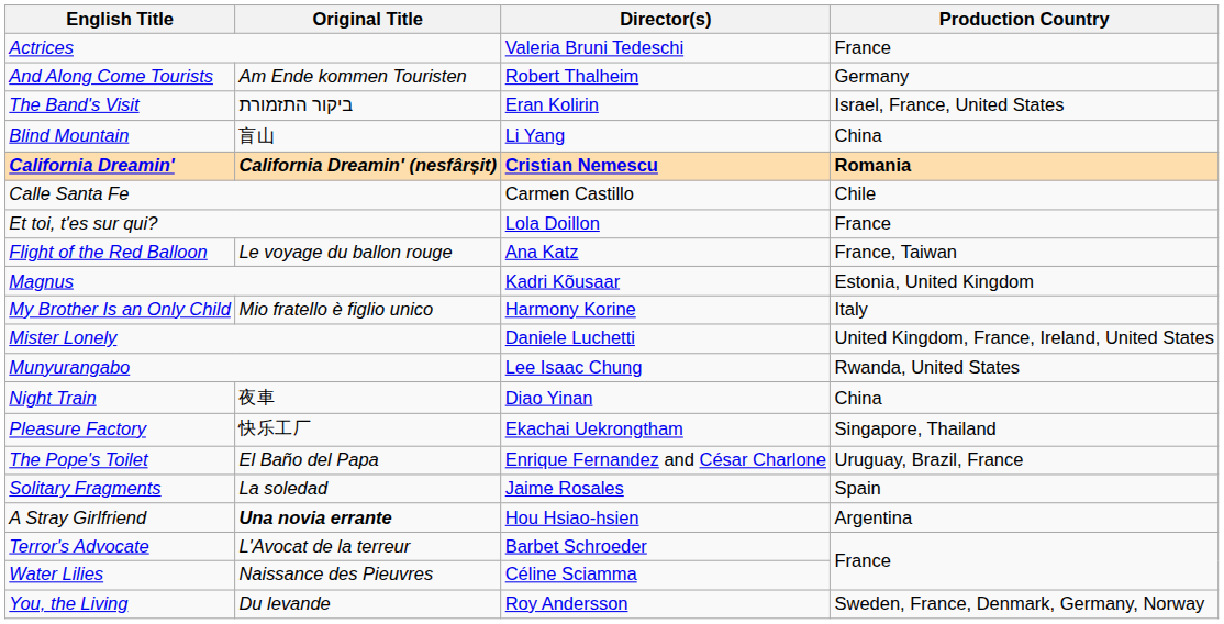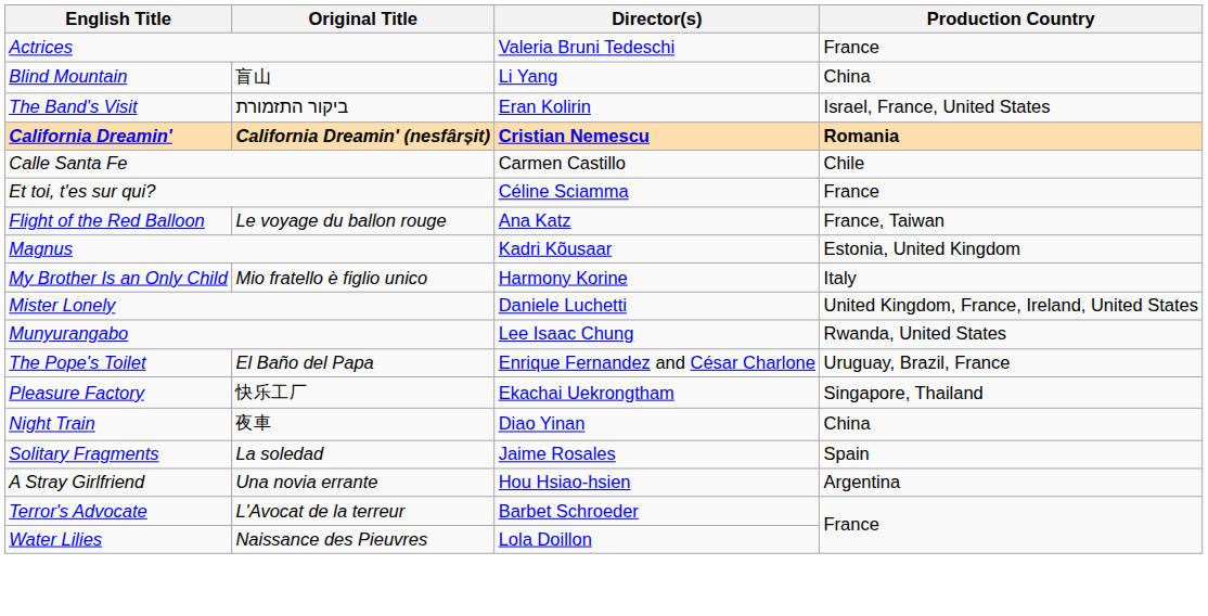 <table class="wikitable">
 <tr>
 <th>English Title</th>
 <th>Original Title</th>
 <th>Director(s)</th>
 <th>Production Country</th>
 </tr>
 <tr>
 <td colspan="2"><em><a href='#'>Actrices</a></em></td>
 <td><a href='#'>Valeria Bruni Tedeschi</a></td>
 <td>France</td>
 </tr>
 <tr>
-<td><em><a href='#'>And Along Come Tourists</a></em></td>
-<td><em>Am Ende kommen Touristen</em></td>
-<td><a href='#'>Robert Thalheim</a></td>
-<td>Germany</td>
+<td><em><a href='#'>Blind Mountain</a></em></td>
+<td>盲山</td>
+<td><a href='#'>Li Yang</a></td>
+<td>China</td>
 </tr>
 <tr>
 <td><em><a href='#'>The Band's Visit</a></em></td>
 <td>ביקור התזמורת</td>
 <td><a href='#'>Eran Kolirin</a></td>
 <td>Israel, France, United States</td>
-</tr>
-<tr>
-<td><em><a href='#'>Blind Mountain</a></em></td>
-<td>盲山</td>
-<td><a href='#'>Li Yang</a></td>
-<td>China</td>
 </tr>
 <tr style="background:#FFDEAD">
 <td><em><a href='#'><strong>California Dreamin'</strong></a></em></td>
 <td><strong><em>California Dreamin' (nesfârșit)</em></strong></td>
 <td><strong><a href='#'>Cristian Nemescu</a></strong></td>
 <td><strong>Romania</strong></td>
 </tr>
 <tr>
 <td colspan="2"><em>Calle Santa Fe</em></td>
 <td>Carmen Castillo</td>
 <td>Chile</td>
 </tr>
 <tr>
 <td colspan="2"><em>Et toi, t'es sur qui?</em></td>
-<td><a href='#'>Lola Doillon</a></td>
+<td><a href='#'>Céline Sciamma</a></td>
 <td>France</td>
 </tr>
 <tr>
 <td><em><a href='#'>Flight of the Red Balloon</a></em></td>
 <td><em>Le voyage du ballon rouge</em></td>
 <td><a href='#'>Ana Katz</a></td>
 <td>France, Taiwan</td>
 </tr>
 <tr>
 <td colspan="2"><em><a href='#'>Magnus</a></em></td>
 <td><a href='#'>Kadri Kõusaar</a></td>
 <td>Estonia, United Kingdom</td>
 </tr>
 <tr>
 <td><em><a href='#'>My Brother Is an Only Child</a></em></td>
 <td><em>Mio fratello è figlio unico</em></td>
 <td><a href='#'>Harmony Korine</a></td>
 <td>Italy</td>
 </tr>
 <tr>
 <td colspan="2"><em><a href='#'>Mister Lonely</a></em></td>
 <td><a href='#'>Daniele Luchetti</a></td>
 <td>United Kingdom, France, Ireland, United States</td>
 </tr>
 <tr>
 <td colspan="2"><em><a href='#'>Munyurangabo</a></em></td>
 <td><a href='#'>Lee Isaac Chung</a></td>
 <td>Rwanda, United States</td>
 </tr>
 <tr>
-<td><em><a href='#'>Night Train</a></em></td>
-<td>夜車</td>
-<td><a href='#'>Diao Yinan</a></td>
-<td>China</td>
+<td><em><a href='#'>The Pope's Toilet</a></em></td>
+<td><em>El Baño del Papa</em></td>
+<td><a href='#'>Enrique Fernandez</a> and <a href='#'>César Charlone</a></td>
+<td>Uruguay, Brazil, France</td>
 </tr>
 <tr>
 <td><em><a href='#'>Pleasure Factory</a></em></td>
 <td>快乐工厂</td>
 <td><a href='#'>Ekachai Uekrongtham</a></td>
 <td>Singapore, Thailand</td>
 </tr>
 <tr>
-<td><em><a href='#'>The Pope's Toilet</a></em></td>
-<td><em>El Baño del Papa</em></td>
-<td><a href='#'>Enrique Fernandez</a> and <a href='#'>César Charlone</a></td>
-<td>Uruguay, Brazil, France</td>
+<td><em><a href='#'>Night Train</a></em></td>
+<td>夜車</td>
+<td><a href='#'>Diao Yinan</a></td>
+<td>China</td>
 </tr>
 <tr>
 <td><em><a href='#'>Solitary Fragments</a></em></td>
 <td><em>La soledad</em></td>
 <td><a href='#'>Jaime Rosales</a></td>
 <td>Spain</td>
 </tr>
 <tr>
 <td><em>A Stray Girlfriend</em></td>
-<td><strong><em>Una novia errante</em></strong></td>
+<td><em>Una novia errante</em></td>
 <td><a href='#'>Hou Hsiao-hsien</a></td>
 <td>Argentina</td>
 </tr>
 <tr>
 <td><em><a href='#'>Terror's Advocate</a></em></td>
 <td><em>L'Avocat de la terreur</em></td>
 <td><a href='#'>Barbet Schroeder</a></td>
 <td rowspan="2">France</td>
 </tr>
 <tr>
 <td><em><a href='#'>Water Lilies</a></em></td>
 <td><em>Naissance des Pieuvres</em></td>
-<td><a href='#'>Céline Sciamma</a></td>
-</tr>
-<tr>
-<td><em><a href='#'>You, the Living</a></em></td>
-<td><em>Du levande</em></td>
-<td><a href='#'>Roy Andersson</a></td>
-<td>Sweden, France, Denmark, Germany, Norway</td>
+<td><a href='#'>Lola Doillon</a></td>
 </tr>
 </table>
